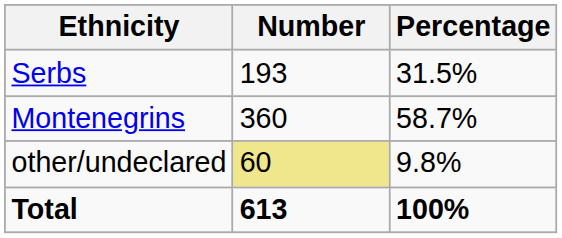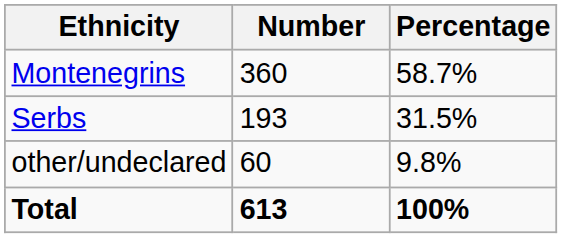 <table class="wikitable">
 <tr>
 <th width="100px">Ethnicity</th>
 <th width="80px">Number</th>
 <th width="80px">Percentage</th>
 </tr>
 <tr>
+<td><a href='#'>Montenegrins</a></td>
+<td>360</td>
+<td>58.7%</td>
+</tr>
+<tr>
 <td><a href='#'>Serbs</a></td>
 <td>193</td>
 <td>31.5%</td>
 </tr>
 <tr>
-<td><a href='#'>Montenegrins</a></td>
-<td>360</td>
-<td>58.7%</td>
-</tr>
-<tr>
 <td>other/undeclared</td>
-<td style="background: khaki;">60</td>
+<td>60</td>
 <td>9.8%</td>
 </tr>
 <tr>
 <td><strong>Total</strong></td>
 <td><strong>613</strong></td>
 <td><strong>100%</strong></td>
 </tr>
 </table>
